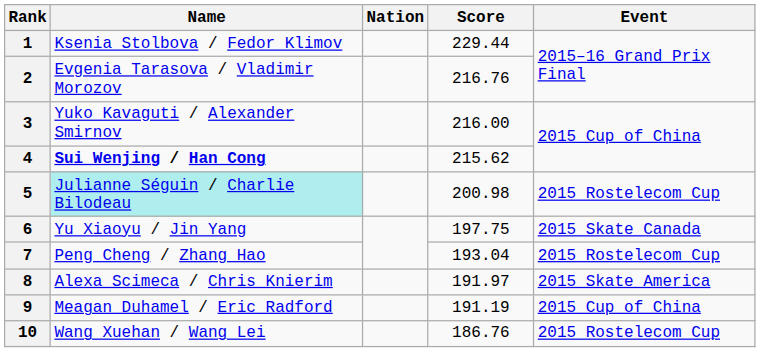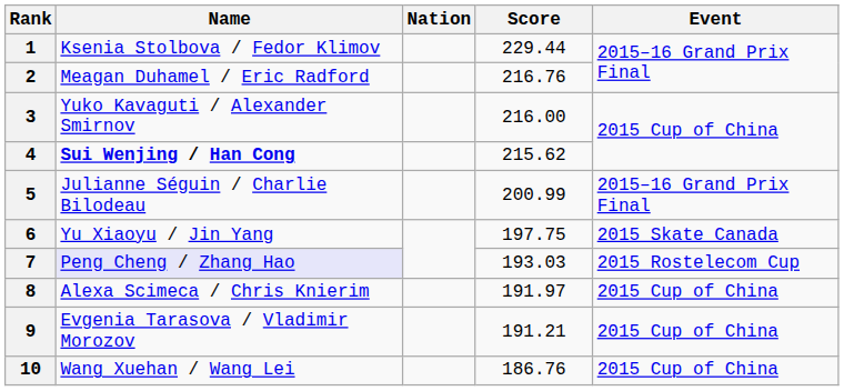 <table class="wikitable sortable">
 <tr>
 <th>Rank</th>
 <th>Name</th>
 <th>Nation</th>
 <th style="width:80px;">Score</th>
 <th>Event</th>
 </tr>
 <tr>
 <th>1</th>
 <td><a href='#'>Ksenia Stolbova</a> / <a href='#'>Fedor Klimov</a></td>
 <td></td>
 <td style="text-align:center;">229.44</td>
 <td rowspan="2"><a href='#'>2015–16 Grand Prix Final</a></td>
 </tr>
 <tr>
 <th>2</th>
-<td><a href='#'>Evgenia Tarasova</a> / <a href='#'>Vladimir Morozov</a></td>
+<td><a href='#'>Meagan Duhamel</a> / <a href='#'>Eric Radford</a></td>
 <td></td>
 <td style="text-align:center;">216.76</td>
 </tr>
 <tr>
 <th>3</th>
 <td><a href='#'>Yuko Kavaguti</a> / <a href='#'>Alexander Smirnov</a></td>
 <td></td>
 <td style="text-align:center;">216.00</td>
 <td rowspan="2"><a href='#'>2015 Cup of China</a></td>
 </tr>
 <tr>
 <th>4</th>
 <td><strong><a href='#'>Sui Wenjing</a> / <a href='#'>Han Cong</a></strong></td>
 <td></td>
 <td style="text-align:center;">215.62</td>
 </tr>
 <tr>
 <th>5</th>
-<td style="background: paleturquoise;"><a href='#'>Julianne Séguin</a> / <a href='#'>Charlie Bilodeau</a></td>
+<td><a href='#'>Julianne Séguin</a> / <a href='#'>Charlie Bilodeau</a></td>
 <td></td>
-<td style="text-align:center;">200.98</td>
-<td><a href='#'>2015 Rostelecom Cup</a></td>
+<td style="text-align:center;">200.99</td>
+<td><a href='#'>2015–16 Grand Prix Final</a></td>
 </tr>
 <tr>
 <th>6</th>
 <td><a href='#'>Yu Xiaoyu</a> / <a href='#'>Jin Yang</a></td>
 <td rowspan="2"></td>
 <td style="text-align:center;">197.75</td>
 <td><a href='#'>2015 Skate Canada</a></td>
 </tr>
 <tr>
 <th>7</th>
-<td><a href='#'>Peng Cheng</a> / <a href='#'>Zhang Hao</a></td>
-<td style="text-align:center;">193.04</td>
+<td style="background: lavender;"><a href='#'>Peng Cheng</a> / <a href='#'>Zhang Hao</a></td>
+<td style="text-align:center;">193.03</td>
 <td><a href='#'>2015 Rostelecom Cup</a></td>
 </tr>
 <tr>
 <th>8</th>
 <td><a href='#'>Alexa Scimeca</a> / <a href='#'>Chris Knierim</a></td>
 <td></td>
 <td style="text-align:center;">191.97</td>
-<td><a href='#'>2015 Skate America</a></td>
+<td><a href='#'>2015 Cup of China</a></td>
 </tr>
 <tr>
 <th>9</th>
-<td><a href='#'>Meagan Duhamel</a> / <a href='#'>Eric Radford</a></td>
+<td><a href='#'>Evgenia Tarasova</a> / <a href='#'>Vladimir Morozov</a></td>
 <td></td>
-<td style="text-align:center;">191.19</td>
+<td style="text-align:center;">191.21</td>
 <td><a href='#'>2015 Cup of China</a></td>
 </tr>
 <tr>
 <th>10</th>
 <td><a href='#'>Wang Xuehan</a> / <a href='#'>Wang Lei</a></td>
 <td></td>
 <td style="text-align:center;">186.76</td>
-<td><a href='#'>2015 Rostelecom Cup</a></td>
+<td><a href='#'>2015 Cup of China</a></td>
 </tr>
 </table>
